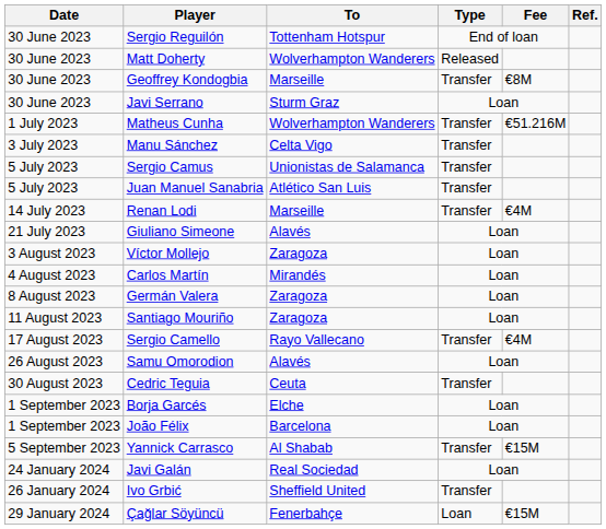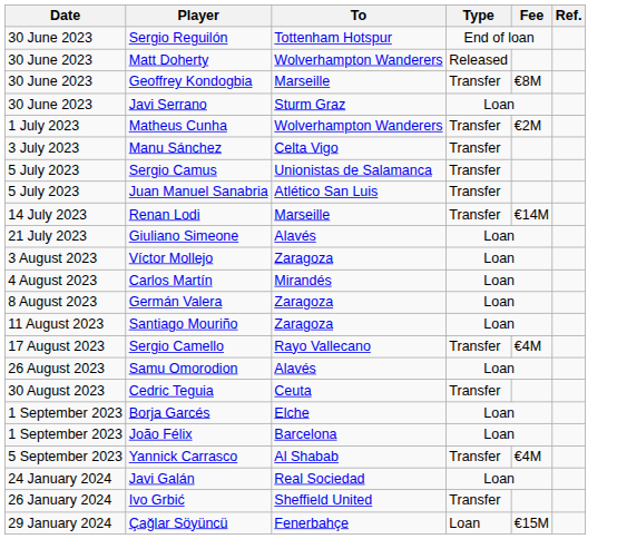 <table class="wikitable">
 <tr>
 <th>Date</th>
 <th>Player</th>
 <th>To</th>
 <th>Type</th>
 <th>Fee</th>
 <th>Ref.</th>
 </tr>
 <tr>
 <td>30 June 2023</td>
 <td> <a href='#'>Sergio Reguilón</a></td>
 <td> <a href='#'>Tottenham Hotspur</a></td>
 <td colspan="2" rowspan="1" align="center">End of loan</td>
 <td></td>
 </tr>
 <tr>
 <td>30 June 2023</td>
 <td> <a href='#'>Matt Doherty</a></td>
 <td> <a href='#'>Wolverhampton Wanderers</a></td>
 <td>Released</td>
 <td></td>
 <td></td>
 </tr>
 <tr>
 <td>30 June 2023</td>
 <td> <a href='#'>Geoffrey Kondogbia</a></td>
 <td> <a href='#'>Marseille</a></td>
 <td>Transfer</td>
 <td>€8M</td>
 <td></td>
 </tr>
 <tr>
 <td>30 June 2023</td>
 <td> <a href='#'>Javi Serrano</a></td>
 <td> <a href='#'>Sturm Graz</a></td>
 <td colspan="2" align="center">Loan</td>
 <td></td>
 </tr>
 <tr>
 <td>1 July 2023</td>
 <td> <a href='#'>Matheus Cunha</a></td>
 <td> <a href='#'>Wolverhampton Wanderers</a></td>
 <td>Transfer</td>
-<td>€51.216M</td>
+<td>€2M</td>
 <td align=center></td>
 </tr>
 <tr>
 <td>3 July 2023</td>
 <td> <a href='#'>Manu Sánchez</a></td>
 <td><a href='#'>Celta Vigo</a></td>
 <td>Transfer</td>
 <td></td>
 <td></td>
 </tr>
 <tr>
 <td>5 July 2023</td>
 <td> <a href='#'>Sergio Camus</a></td>
 <td><a href='#'>Unionistas de Salamanca</a></td>
 <td>Transfer</td>
 <td></td>
 <td></td>
 </tr>
 <tr>
 <td>5 July 2023</td>
 <td> <a href='#'>Juan Manuel Sanabria</a></td>
 <td> <a href='#'>Atlético San Luis</a></td>
 <td>Transfer</td>
 <td></td>
 <td></td>
 </tr>
 <tr>
 <td>14 July 2023</td>
 <td> <a href='#'>Renan Lodi</a></td>
 <td> <a href='#'>Marseille</a></td>
 <td>Transfer</td>
-<td>€4M</td>
+<td>€14M</td>
 <td></td>
 </tr>
 <tr>
 <td>21 July 2023</td>
 <td> <a href='#'>Giuliano Simeone</a></td>
 <td><a href='#'>Alavés</a></td>
 <td colspan="2" rowspan="1" align="center">Loan</td>
 <td></td>
 </tr>
 <tr>
 <td>3 August 2023</td>
 <td> <a href='#'>Víctor Mollejo</a></td>
 <td><a href='#'>Zaragoza</a></td>
 <td colspan="2" rowspan="1" align="center">Loan</td>
 <td></td>
 </tr>
 <tr>
 <td>4 August 2023</td>
 <td> <a href='#'>Carlos Martín</a></td>
 <td><a href='#'>Mirandés</a></td>
 <td colspan="2" rowspan="1" align="center">Loan</td>
 <td></td>
 </tr>
 <tr>
 <td>8 August 2023</td>
 <td> <a href='#'>Germán Valera</a></td>
 <td><a href='#'>Zaragoza</a></td>
 <td colspan="2" rowspan="1" align="center">Loan</td>
 <td></td>
 </tr>
 <tr>
 <td>11 August 2023</td>
 <td> <a href='#'>Santiago Mouriño</a></td>
 <td><a href='#'>Zaragoza</a></td>
 <td colspan="2" rowspan="1" align="center">Loan</td>
 <td></td>
 </tr>
 <tr>
 <td>17 August 2023</td>
 <td> <a href='#'>Sergio Camello</a></td>
 <td><a href='#'>Rayo Vallecano</a></td>
 <td>Transfer</td>
 <td>€4M</td>
 <td></td>
 </tr>
 <tr>
 <td>26 August 2023</td>
 <td> <a href='#'>Samu Omorodion</a></td>
 <td><a href='#'>Alavés</a></td>
 <td colspan="2" rowspan="1" align="center">Loan</td>
 <td></td>
 </tr>
 <tr>
 <td>30 August 2023</td>
 <td> <a href='#'>Cedric Teguia</a></td>
 <td><a href='#'>Ceuta</a></td>
 <td>Transfer</td>
 <td></td>
 <td></td>
 </tr>
 <tr>
 <td>1 September 2023</td>
 <td> <a href='#'>Borja Garcés</a></td>
 <td><a href='#'>Elche</a></td>
 <td colspan="2" rowspan="1" align="center">Loan</td>
 <td></td>
 </tr>
 <tr>
 <td>1 September 2023</td>
 <td> <a href='#'>João Félix</a></td>
 <td><a href='#'>Barcelona</a></td>
 <td colspan="2" rowspan="1" align="center">Loan</td>
 <td></td>
 </tr>
 <tr>
 <td>5 September 2023</td>
 <td> <a href='#'>Yannick Carrasco</a></td>
 <td> <a href='#'>Al Shabab</a></td>
 <td>Transfer</td>
-<td>€15M</td>
+<td>€4M</td>
 <td></td>
 </tr>
 <tr>
 <td>24 January 2024</td>
 <td> <a href='#'>Javi Galán</a></td>
 <td><a href='#'>Real Sociedad</a></td>
 <td colspan="2" align="center">Loan</td>
 <td></td>
 </tr>
 <tr>
 <td>26 January 2024</td>
 <td> <a href='#'>Ivo Grbić</a></td>
 <td> <a href='#'>Sheffield United</a></td>
 <td>Transfer</td>
 <td></td>
 <td align="center"></td>
 </tr>
 <tr>
 <td>29 January 2024</td>
 <td> <a href='#'>Çağlar Söyüncü</a></td>
 <td> <a href='#'>Fenerbahçe</a></td>
 <td>Loan</td>
 <td>€15M</td>
 <td></td>
 </tr>
 </table>
